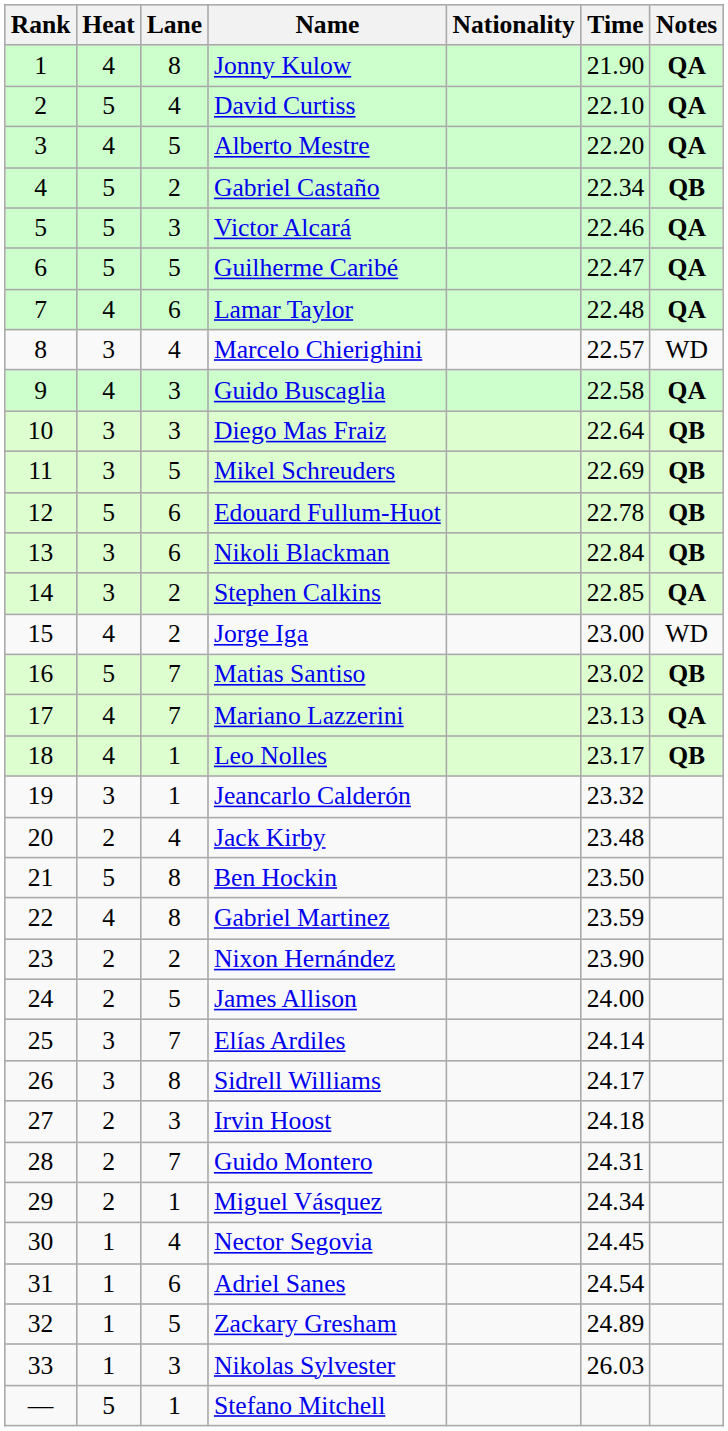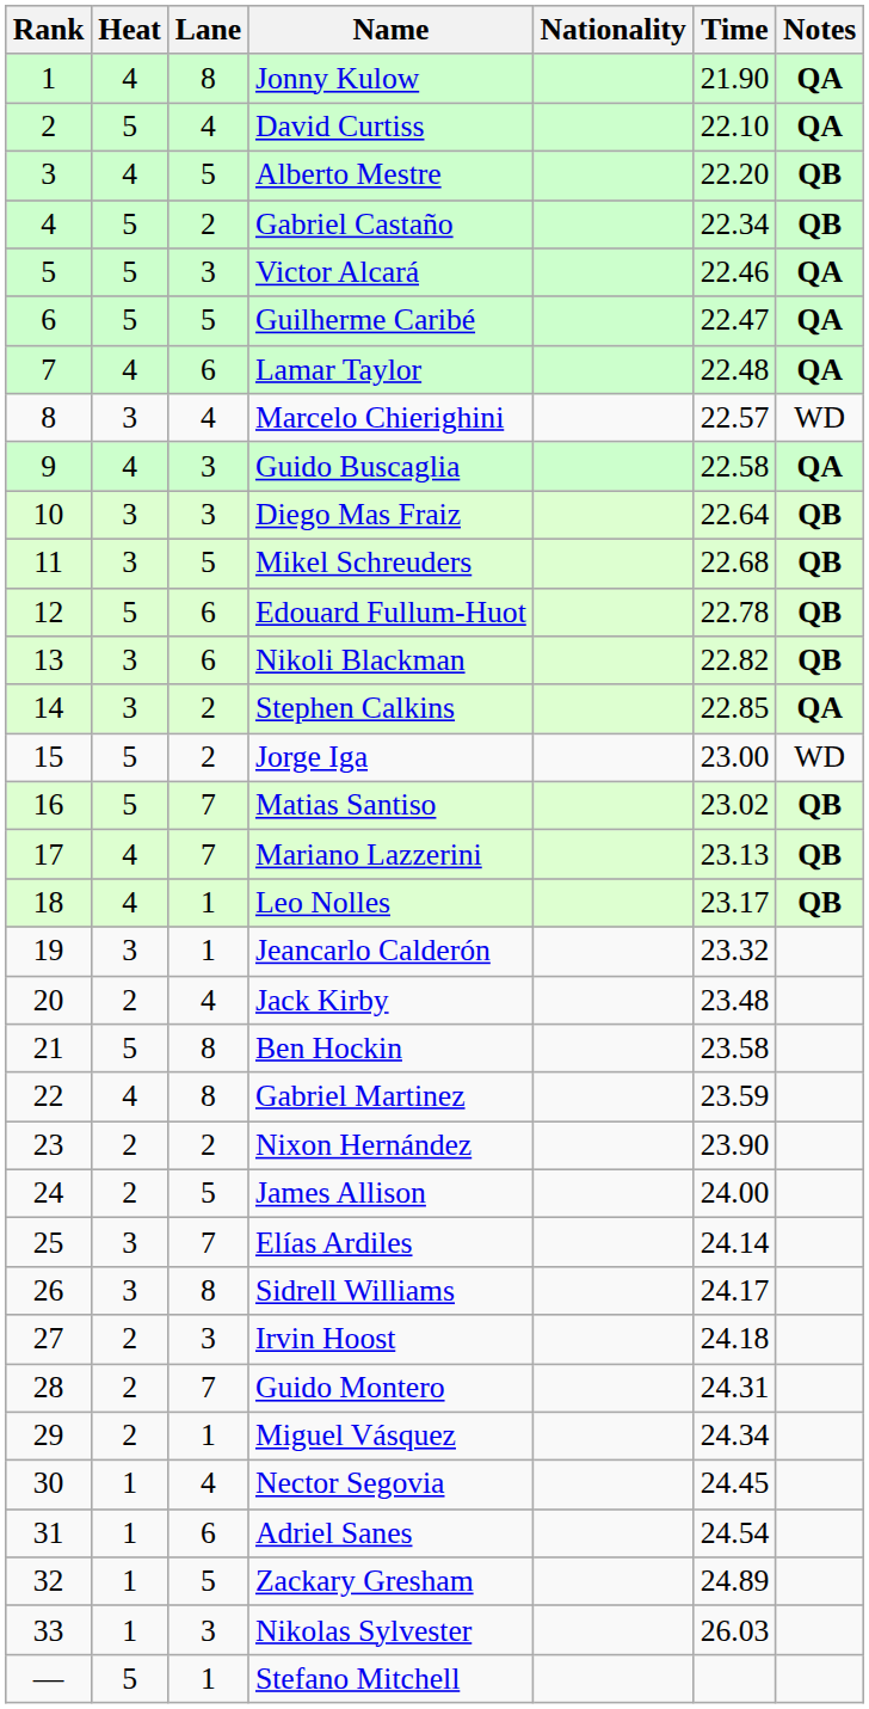 <table class="wikitable sortable" style="text-align:center">
 <tr>
 <th>Rank</th>
 <th>Heat</th>
 <th>Lane</th>
 <th>Name</th>
 <th>Nationality</th>
 <th>Time</th>
 <th>Notes</th>
 </tr>
 <tr bgcolor="ccffcc">
 <td>1</td>
 <td>4</td>
 <td>8</td>
 <td align="left"><a href='#'>Jonny Kulow</a></td>
 <td align="left"></td>
 <td>21.90</td>
 <td><strong>QA</strong></td>
 </tr>
 <tr bgcolor="ccffcc">
 <td>2</td>
 <td>5</td>
 <td>4</td>
 <td align="left"><a href='#'>David Curtiss</a></td>
 <td align="left"></td>
 <td>22.10</td>
 <td><strong>QA</strong></td>
 </tr>
 <tr bgcolor="ccffcc">
 <td>3</td>
 <td>4</td>
 <td>5</td>
 <td align="left"><a href='#'>Alberto Mestre</a></td>
 <td align="left"></td>
 <td>22.20</td>
-<td><strong>QA</strong></td>
+<td><strong>QB</strong></td>
 </tr>
 <tr bgcolor="ccffcc">
 <td>4</td>
 <td>5</td>
 <td>2</td>
 <td align="left"><a href='#'>Gabriel Castaño</a></td>
 <td align="left"></td>
 <td>22.34</td>
 <td><strong>QB</strong></td>
 </tr>
 <tr bgcolor="ccffcc">
 <td>5</td>
 <td>5</td>
 <td>3</td>
 <td align="left"><a href='#'>Victor Alcará</a></td>
 <td align="left"></td>
 <td>22.46</td>
 <td><strong>QA</strong></td>
 </tr>
 <tr bgcolor="ccffcc">
 <td>6</td>
 <td>5</td>
 <td>5</td>
 <td align="left"><a href='#'>Guilherme Caribé</a></td>
 <td align="left"></td>
 <td>22.47</td>
 <td><strong>QA</strong></td>
 </tr>
 <tr bgcolor="ccffcc">
 <td>7</td>
 <td>4</td>
 <td>6</td>
 <td align="left"><a href='#'>Lamar Taylor</a></td>
 <td align="left"></td>
 <td>22.48</td>
 <td><strong>QA</strong></td>
 </tr>
 <tr>
 <td>8</td>
 <td>3</td>
 <td>4</td>
 <td align="left"><a href='#'>Marcelo Chierighini</a></td>
 <td align="left"></td>
 <td>22.57</td>
 <td>WD</td>
 </tr>
 <tr bgcolor="ccffcc">
 <td>9</td>
 <td>4</td>
 <td>3</td>
 <td align="left"><a href='#'>Guido Buscaglia</a></td>
 <td align="left"></td>
 <td>22.58</td>
 <td><strong>QA</strong></td>
 </tr>
 <tr bgcolor="ddffd">
 <td>10</td>
 <td>3</td>
 <td>3</td>
 <td align="left"><a href='#'>Diego Mas Fraiz</a></td>
 <td align="left"></td>
 <td>22.64</td>
 <td><strong>QB</strong></td>
 </tr>
 <tr bgcolor="ddffd">
 <td>11</td>
 <td>3</td>
 <td>5</td>
 <td align="left"><a href='#'>Mikel Schreuders</a></td>
 <td align="left"></td>
-<td>22.69</td>
+<td>22.68</td>
 <td><strong>QB</strong></td>
 </tr>
 <tr bgcolor="ddffd">
 <td>12</td>
 <td>5</td>
 <td>6</td>
 <td align="left"><a href='#'>Edouard Fullum-Huot</a></td>
 <td align="left"></td>
 <td>22.78</td>
 <td><strong>QB</strong></td>
 </tr>
 <tr bgcolor="ddffd">
 <td>13</td>
 <td>3</td>
 <td>6</td>
 <td align="left"><a href='#'>Nikoli Blackman</a></td>
 <td align="left"></td>
-<td>22.84</td>
+<td>22.82</td>
 <td><strong>QB</strong></td>
 </tr>
 <tr bgcolor="ddffd">
 <td>14</td>
 <td>3</td>
 <td>2</td>
 <td align="left"><a href='#'>Stephen Calkins</a></td>
 <td align="left"></td>
 <td>22.85</td>
 <td><strong>QA</strong></td>
 </tr>
 <tr>
 <td>15</td>
-<td>4</td>
+<td>5</td>
 <td>2</td>
 <td align="left"><a href='#'>Jorge Iga</a></td>
 <td align="left"></td>
 <td>23.00</td>
 <td>WD</td>
 </tr>
 <tr bgcolor="ddffd">
 <td>16</td>
 <td>5</td>
 <td>7</td>
 <td align="left"><a href='#'>Matias Santiso</a></td>
 <td align="left"></td>
 <td>23.02</td>
 <td><strong>QB</strong></td>
 </tr>
 <tr bgcolor="ddffd">
 <td>17</td>
 <td>4</td>
 <td>7</td>
 <td align="left"><a href='#'>Mariano Lazzerini</a></td>
 <td align="left"></td>
 <td>23.13</td>
-<td><strong>QA</strong></td>
+<td><strong>QB</strong></td>
 </tr>
 <tr bgcolor="ddffd">
 <td>18</td>
 <td>4</td>
 <td>1</td>
 <td align="left"><a href='#'>Leo Nolles</a></td>
 <td align="left"></td>
 <td>23.17</td>
 <td><strong>QB</strong></td>
 </tr>
 <tr>
 <td>19</td>
 <td>3</td>
 <td>1</td>
 <td align="left"><a href='#'>Jeancarlo Calderón</a></td>
 <td align="left"></td>
 <td>23.32</td>
 <td></td>
 </tr>
 <tr>
 <td>20</td>
 <td>2</td>
 <td>4</td>
 <td align="left"><a href='#'>Jack Kirby</a></td>
 <td align="left"></td>
 <td>23.48</td>
 <td></td>
 </tr>
 <tr>
 <td>21</td>
 <td>5</td>
 <td>8</td>
 <td align="left"><a href='#'>Ben Hockin</a></td>
 <td align="left"></td>
-<td>23.50</td>
+<td>23.58</td>
 <td></td>
 </tr>
 <tr>
 <td>22</td>
 <td>4</td>
 <td>8</td>
 <td align="left"><a href='#'>Gabriel Martinez</a></td>
 <td align="left"></td>
 <td>23.59</td>
 <td></td>
 </tr>
 <tr>
 <td>23</td>
 <td>2</td>
 <td>2</td>
 <td align="left"><a href='#'>Nixon Hernández</a></td>
 <td align="left"></td>
 <td>23.90</td>
 <td></td>
 </tr>
 <tr>
 <td>24</td>
 <td>2</td>
 <td>5</td>
 <td align="left"><a href='#'>James Allison</a></td>
 <td align="left"></td>
 <td>24.00</td>
 <td></td>
 </tr>
 <tr>
 <td>25</td>
 <td>3</td>
 <td>7</td>
 <td align="left"><a href='#'>Elías Ardiles</a></td>
 <td align="left"></td>
 <td>24.14</td>
 <td></td>
 </tr>
 <tr>
 <td>26</td>
 <td>3</td>
 <td>8</td>
 <td align="left"><a href='#'>Sidrell Williams</a></td>
 <td align="left"></td>
 <td>24.17</td>
 <td></td>
 </tr>
 <tr>
 <td>27</td>
 <td>2</td>
 <td>3</td>
 <td align="left"><a href='#'>Irvin Hoost</a></td>
 <td align="left"></td>
 <td>24.18</td>
 <td></td>
 </tr>
 <tr>
 <td>28</td>
 <td>2</td>
 <td>7</td>
 <td align="left"><a href='#'>Guido Montero</a></td>
 <td align="left"></td>
 <td>24.31</td>
 <td></td>
 </tr>
 <tr>
 <td>29</td>
 <td>2</td>
 <td>1</td>
 <td align="left"><a href='#'>Miguel Vásquez</a></td>
 <td align="left"></td>
 <td>24.34</td>
 <td></td>
 </tr>
 <tr>
 <td>30</td>
 <td>1</td>
 <td>4</td>
 <td align="left"><a href='#'>Nector Segovia</a></td>
 <td align="left"></td>
 <td>24.45</td>
 <td></td>
 </tr>
 <tr>
 <td>31</td>
 <td>1</td>
 <td>6</td>
 <td align="left"><a href='#'>Adriel Sanes</a></td>
 <td align="left"></td>
 <td>24.54</td>
 <td></td>
 </tr>
 <tr>
 <td>32</td>
 <td>1</td>
 <td>5</td>
 <td align="left"><a href='#'>Zackary Gresham</a></td>
 <td align="left"></td>
 <td>24.89</td>
 <td></td>
 </tr>
 <tr>
 <td>33</td>
 <td>1</td>
 <td>3</td>
 <td align="left"><a href='#'>Nikolas Sylvester</a></td>
 <td align="left"></td>
 <td>26.03</td>
 <td></td>
 </tr>
 <tr>
 <td>—</td>
 <td>5</td>
 <td>1</td>
 <td align="left"><a href='#'>Stefano Mitchell</a></td>
 <td align="left"></td>
 <td></td>
 <td></td>
 </tr>
 </table>
